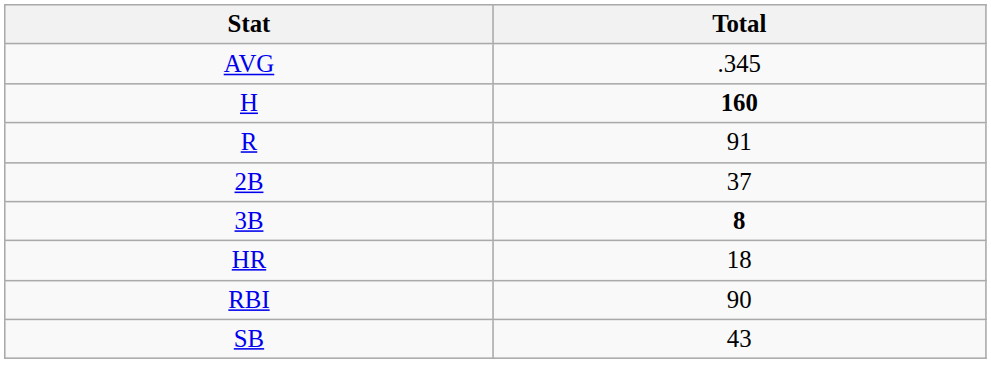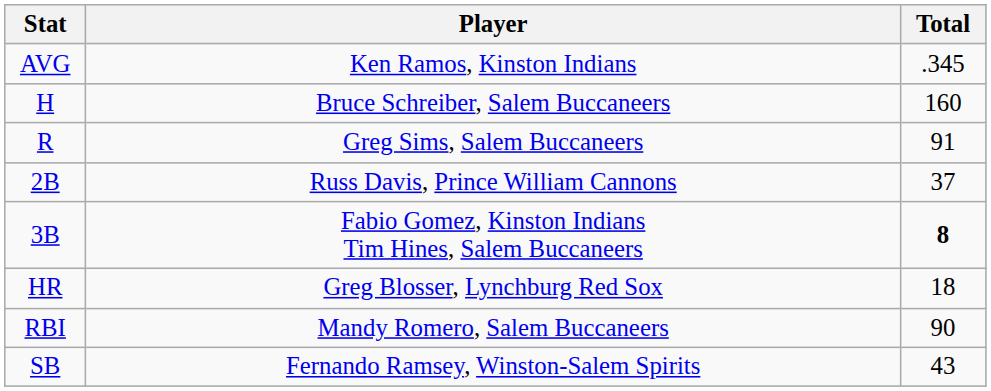 <table class="wikitable" width="40%" style="text-align:center;">
 <tr>
 <th width="5%">Stat</th>
+<th width="60%">Player</th>
 <th width="5%">Total</th>
 </tr>
 <tr>
 <td><a href='#'>AVG</a></td>
+<td><a href='#'>Ken Ramos</a>, <a href='#'>Kinston Indians</a></td>
 <td>.345</td>
 </tr>
 <tr>
 <td><a href='#'>H</a></td>
-<td><strong>160</strong></td>
+<td><a href='#'>Bruce Schreiber</a>, <a href='#'>Salem Buccaneers</a></td>
+<td>160</td>
 </tr>
 <tr>
 <td><a href='#'>R</a></td>
+<td><a href='#'>Greg Sims</a>, <a href='#'>Salem Buccaneers</a></td>
 <td>91</td>
 </tr>
 <tr>
 <td><a href='#'>2B</a></td>
+<td><a href='#'>Russ Davis</a>, <a href='#'>Prince William Cannons</a></td>
 <td>37</td>
 </tr>
 <tr>
 <td><a href='#'>3B</a></td>
+<td><a href='#'>Fabio Gomez</a>, <a href='#'>Kinston Indians</a> <br> <a href='#'>Tim Hines</a>, <a href='#'>Salem Buccaneers</a></td>
 <td><strong>8</strong></td>
 </tr>
 <tr>
 <td><a href='#'>HR</a></td>
+<td><a href='#'>Greg Blosser</a>, <a href='#'>Lynchburg Red Sox</a></td>
 <td>18</td>
 </tr>
 <tr>
 <td><a href='#'>RBI</a></td>
+<td><a href='#'>Mandy Romero</a>, <a href='#'>Salem Buccaneers</a></td>
 <td>90</td>
 </tr>
 <tr>
 <td><a href='#'>SB</a></td>
+<td><a href='#'>Fernando Ramsey</a>, <a href='#'>Winston-Salem Spirits</a></td>
 <td>43</td>
 </tr>
 </table>
